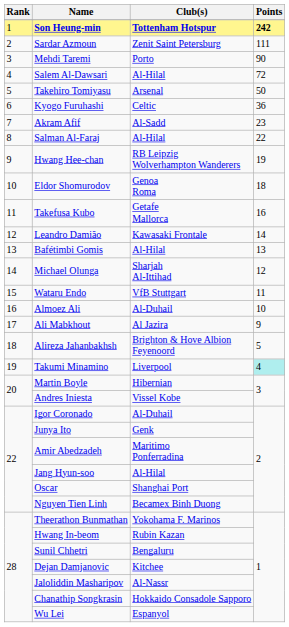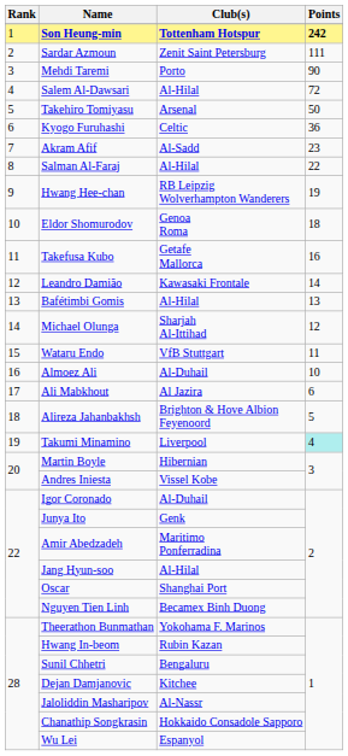 <table class="wikitable">
 <tr>
 <th>Rank</th>
 <th>Name</th>
 <th>Club(s)</th>
 <th>Points</th>
 </tr>
 <tr>
 </tr>
 <tr>
 </tr>
 <tr bgcolor="#FFF68F">
 <td>1</td>
 <td>  <strong><a href='#'>Son Heung-min</a> </strong></td>
 <td> <strong><a href='#'>Tottenham Hotspur</a></strong></td>
 <td><strong>242</strong></td>
 </tr>
 <tr>
 <td>2</td>
 <td> <a href='#'>Sardar Azmoun</a></td>
 <td> <a href='#'>Zenit Saint Petersburg</a></td>
 <td>111</td>
 </tr>
 <tr>
 <td>3</td>
 <td> <a href='#'>Mehdi Taremi</a></td>
 <td> <a href='#'>Porto</a></td>
 <td>90</td>
 </tr>
 <tr>
 <td>4</td>
 <td> <a href='#'>Salem Al-Dawsari</a></td>
 <td> <a href='#'>Al-Hilal</a></td>
 <td>72</td>
 </tr>
 <tr>
 <td>5</td>
 <td> <a href='#'>Takehiro Tomiyasu</a></td>
 <td> <a href='#'>Arsenal</a></td>
 <td>50</td>
 </tr>
 <tr>
 <td>6</td>
 <td> <a href='#'>Kyogo Furuhashi</a></td>
 <td> <a href='#'>Celtic</a></td>
 <td>36</td>
 </tr>
 <tr>
 <td>7</td>
 <td> <a href='#'>Akram Afif</a></td>
 <td> <a href='#'>Al-Sadd</a></td>
 <td>23</td>
 </tr>
 <tr>
 <td>8</td>
 <td> <a href='#'>Salman Al-Faraj</a></td>
 <td> <a href='#'>Al-Hilal</a></td>
 <td>22</td>
 </tr>
 <tr>
 <td>9</td>
 <td> <a href='#'>Hwang Hee-chan</a></td>
 <td> <a href='#'>RB Leipzig</a><br> <a href='#'>Wolverhampton Wanderers</a></td>
 <td>19</td>
 </tr>
 <tr>
 <td>10</td>
 <td> <a href='#'>Eldor Shomurodov</a></td>
 <td> <a href='#'>Genoa</a><br> <a href='#'>Roma</a></td>
 <td>18</td>
 </tr>
 <tr>
 <td>11</td>
 <td> <a href='#'>Takefusa Kubo</a></td>
 <td> <a href='#'>Getafe</a><br> <a href='#'>Mallorca</a></td>
 <td>16</td>
 </tr>
 <tr>
 <td>12</td>
 <td> <a href='#'>Leandro Damião</a></td>
 <td> <a href='#'>Kawasaki Frontale</a></td>
 <td>14</td>
 </tr>
 <tr>
 <td>13</td>
 <td> <a href='#'>Bafétimbi Gomis</a></td>
 <td> <a href='#'>Al-Hilal</a></td>
 <td>13</td>
 </tr>
 <tr>
 <td>14</td>
 <td> <a href='#'>Michael Olunga</a></td>
 <td> <a href='#'>Sharjah</a><br> <a href='#'>Al-Ittihad</a></td>
 <td>12</td>
 </tr>
 <tr>
 <td>15</td>
 <td> <a href='#'>Wataru Endo</a></td>
 <td> <a href='#'>VfB Stuttgart</a></td>
 <td>11</td>
 </tr>
 <tr>
 <td>16</td>
 <td> <a href='#'>Almoez Ali</a></td>
 <td> <a href='#'>Al-Duhail</a></td>
 <td>10</td>
 </tr>
 <tr>
 <td>17</td>
 <td> <a href='#'>Ali Mabkhout</a></td>
 <td> <a href='#'>Al Jazira</a></td>
-<td>9</td>
+<td>6</td>
 </tr>
 <tr>
 <td>18</td>
 <td> <a href='#'>Alireza Jahanbakhsh</a></td>
 <td> <a href='#'>Brighton & Hove Albion</a> <br>  <a href='#'>Feyenoord</a></td>
 <td>5</td>
 </tr>
 <tr>
 <td>19</td>
 <td> <a href='#'>Takumi Minamino</a></td>
 <td> <a href='#'>Liverpool</a></td>
 <td style="background: paleturquoise;">4</td>
 </tr>
 <tr>
 <td rowspan="2">20</td>
 <td> <a href='#'>Martin Boyle</a></td>
 <td> <a href='#'>Hibernian</a></td>
 <td rowspan="2">3</td>
 </tr>
 <tr>
 <td> <a href='#'>Andres Iniesta</a></td>
 <td> <a href='#'>Vissel Kobe</a></td>
 </tr>
 <tr>
 <td rowspan="6">22</td>
 <td> <a href='#'>Igor Coronado</a></td>
 <td> <a href='#'>Al-Duhail</a></td>
 <td rowspan="6">2</td>
 </tr>
 <tr>
 <td> <a href='#'>Junya Ito</a></td>
 <td> <a href='#'>Genk</a></td>
 </tr>
 <tr>
 <td> <a href='#'>Amir Abedzadeh</a></td>
 <td> <a href='#'>Maritimo</a><br> <a href='#'>Ponferradina</a></td>
 </tr>
 <tr>
 <td> <a href='#'>Jang Hyun-soo</a></td>
 <td> <a href='#'>Al-Hilal</a></td>
 </tr>
 <tr>
 <td> <a href='#'>Oscar</a></td>
 <td> <a href='#'>Shanghai Port</a></td>
 </tr>
 <tr>
 <td> <a href='#'>Nguyen Tien Linh</a></td>
 <td> <a href='#'>Becamex Binh Duong</a></td>
 </tr>
 <tr>
 <td rowspan="7">28</td>
 <td> <a href='#'>Theerathon Bunmathan</a></td>
 <td> <a href='#'>Yokohama F. Marinos</a></td>
 <td rowspan="7">1</td>
 </tr>
 <tr>
 <td> <a href='#'>Hwang In-beom</a></td>
 <td> <a href='#'>Rubin Kazan</a></td>
 </tr>
 <tr>
 <td> <a href='#'>Sunil Chhetri</a></td>
 <td> <a href='#'>Bengaluru</a></td>
 </tr>
 <tr>
 <td> <a href='#'>Dejan Damjanovic</a></td>
 <td> <a href='#'>Kitchee</a></td>
 </tr>
 <tr>
 <td> <a href='#'>Jaloliddin Masharipov</a></td>
 <td> <a href='#'>Al-Nassr</a></td>
 </tr>
 <tr>
 <td> <a href='#'>Chanathip Songkrasin</a></td>
 <td> <a href='#'>Hokkaido Consadole Sapporo</a></td>
 </tr>
 <tr>
 <td> <a href='#'>Wu Lei</a></td>
 <td> <a href='#'>Espanyol</a></td>
 </tr>
 </table>
